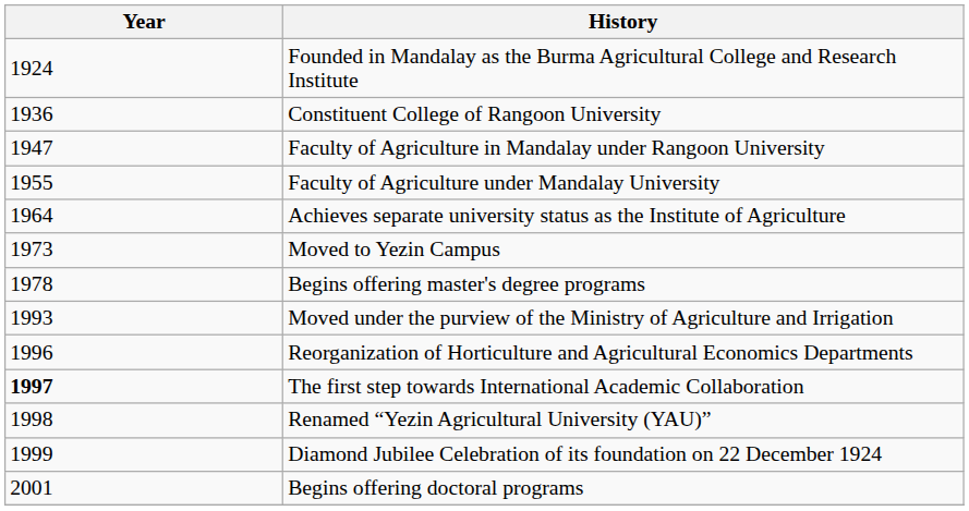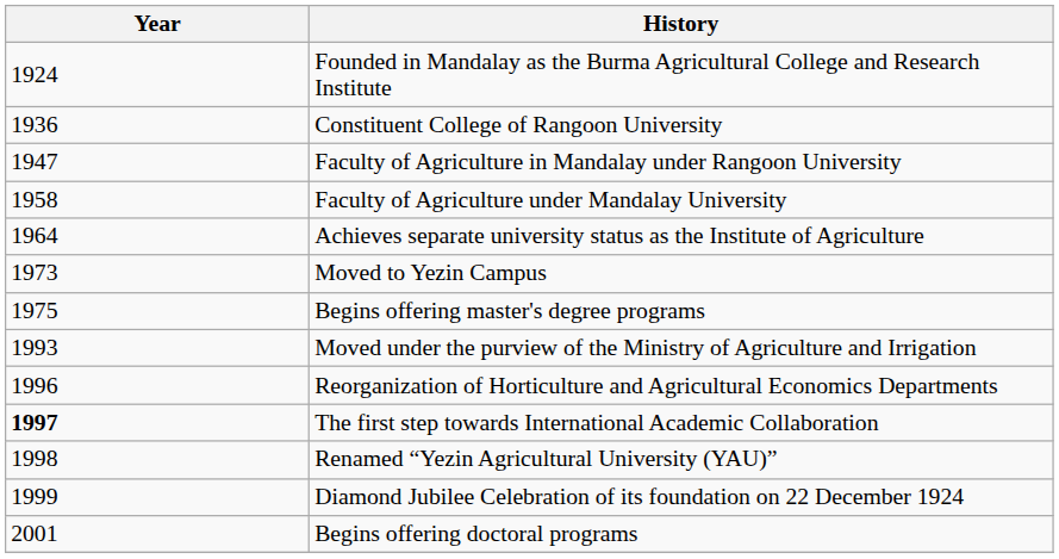 <table class="wikitable">
 <tr>
 <th width="200">Year</th>
 <th width="500">History</th>
 </tr>
 <tr>
 <td>1924</td>
 <td>Founded in Mandalay as the Burma Agricultural College and Research Institute</td>
 </tr>
 <tr>
 <td>1936</td>
 <td>Constituent College of Rangoon University</td>
 </tr>
 <tr>
 <td>1947</td>
 <td>Faculty of Agriculture in Mandalay under Rangoon University</td>
 </tr>
 <tr>
-<td>1955</td>
+<td>1958</td>
 <td>Faculty of Agriculture under Mandalay University</td>
 </tr>
 <tr>
 <td>1964</td>
 <td>Achieves separate university status as the Institute of Agriculture</td>
 </tr>
 <tr>
 <td>1973</td>
 <td>Moved to Yezin Campus</td>
 </tr>
 <tr>
-<td>1978</td>
+<td>1975</td>
 <td>Begins offering master's degree programs</td>
 </tr>
 <tr>
 <td>1993</td>
 <td>Moved under the purview of the Ministry of Agriculture and Irrigation</td>
 </tr>
 <tr>
 <td>1996</td>
 <td>Reorganization of Horticulture and Agricultural Economics Departments</td>
 </tr>
 <tr>
 <td><strong>1997</strong></td>
 <td>The first step towards International Academic Collaboration</td>
 </tr>
 <tr>
 <td>1998</td>
 <td>Renamed “Yezin Agricultural University (YAU)”</td>
 </tr>
 <tr>
 <td>1999</td>
 <td>Diamond Jubilee Celebration of its foundation on 22 December 1924</td>
 </tr>
 <tr>
 <td>2001</td>
 <td>Begins offering doctoral programs</td>
 </tr>
 <tr>
 </tr>
 </table>
